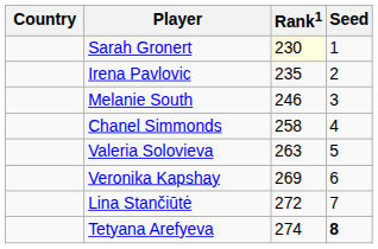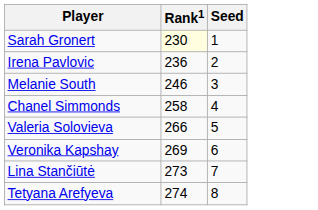 <table class="sortable wikitable">
 <tr>
-<th width="70">Country</th>
 <th width="175">Player</th>
 <th>Rank<sup>1</sup></th>
 <th>Seed</th>
 </tr>
 <tr>
-<td></td>
 <td><a href='#'>Sarah Gronert</a></td>
 <td style="background: lightyellow;">230</td>
 <td>1</td>
 </tr>
 <tr>
-<td></td>
 <td><a href='#'>Irena Pavlovic</a></td>
-<td>235</td>
+<td>236</td>
 <td>2</td>
 </tr>
 <tr>
-<td></td>
 <td><a href='#'>Melanie South</a></td>
 <td>246</td>
 <td>3</td>
 </tr>
 <tr>
-<td></td>
 <td><a href='#'>Chanel Simmonds</a></td>
 <td>258</td>
 <td>4</td>
 </tr>
 <tr>
-<td></td>
 <td><a href='#'>Valeria Solovieva</a></td>
-<td>263</td>
+<td>266</td>
 <td>5</td>
 </tr>
 <tr>
-<td></td>
 <td><a href='#'>Veronika Kapshay</a></td>
 <td>269</td>
 <td>6</td>
 </tr>
 <tr>
-<td></td>
 <td><a href='#'>Lina Stančiūtė</a></td>
-<td>272</td>
+<td>273</td>
 <td>7</td>
 </tr>
 <tr>
-<td></td>
 <td><a href='#'>Tetyana Arefyeva</a></td>
 <td>274</td>
-<td><strong>8</strong></td>
+<td>8</td>
 </tr>
 </table>
